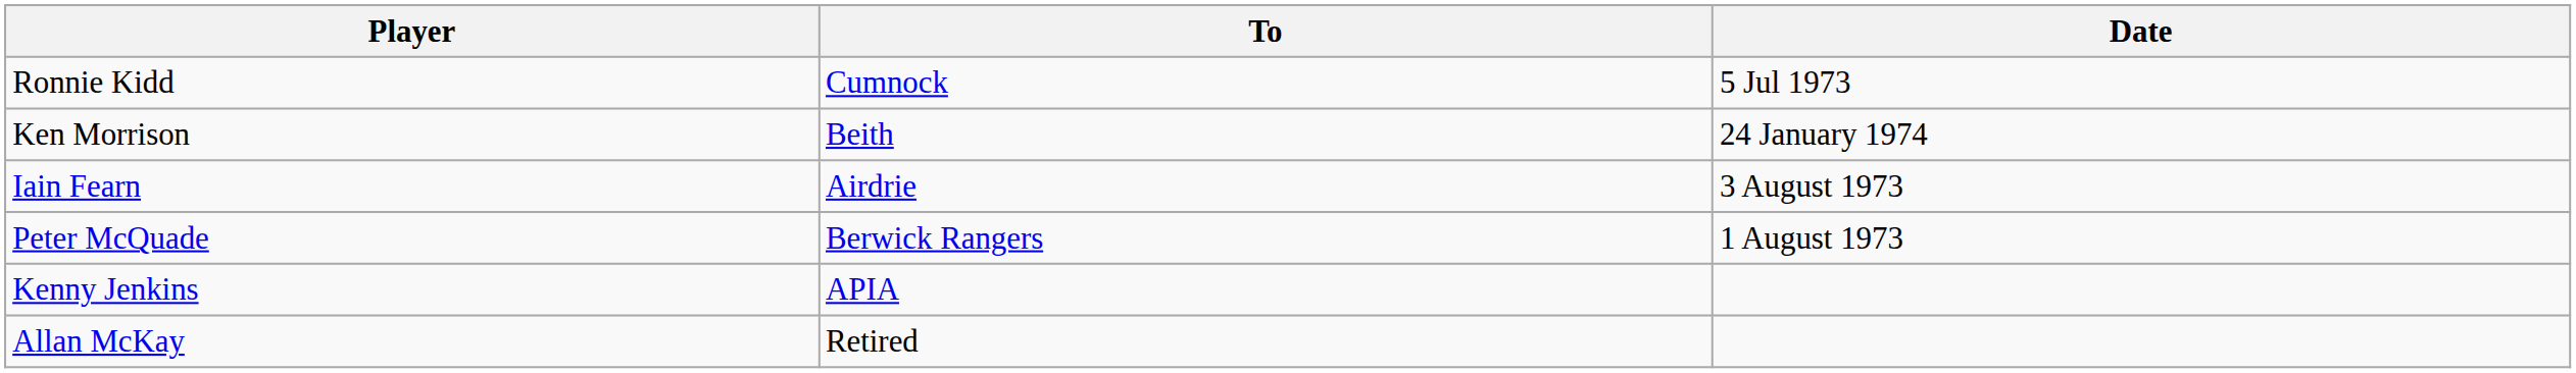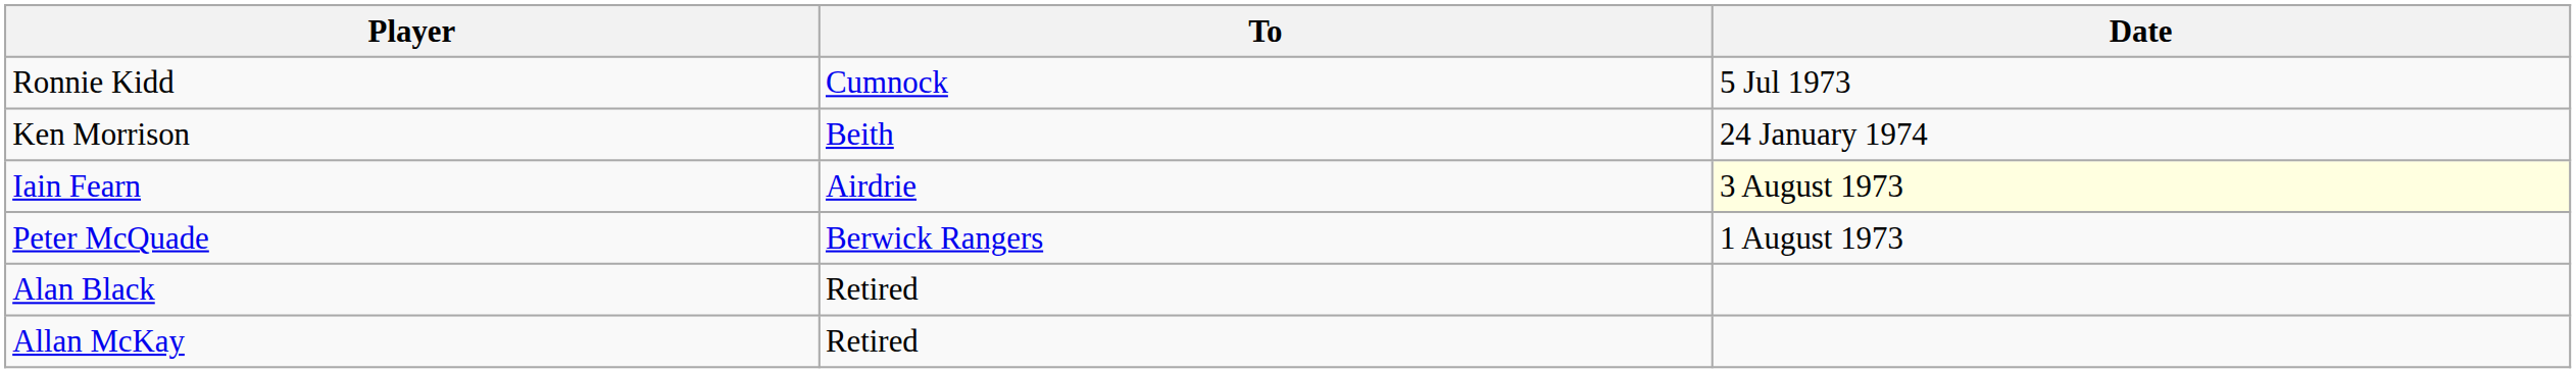 <table class="wikitable" style="text-align:center; font-size:95%;width:98%; text-align:left">
 <tr>
 <th>Player</th>
 <th>To</th>
 <th>Date</th>
 </tr>
 <tr>
 <td> Ronnie Kidd</td>
 <td> <a href='#'>Cumnock</a></td>
 <td>5 Jul 1973</td>
 </tr>
 <tr>
 <td> Ken Morrison</td>
 <td> <a href='#'>Beith</a></td>
 <td>24 January 1974</td>
 </tr>
 <tr>
 <td> <a href='#'>Iain Fearn</a></td>
 <td> <a href='#'>Airdrie</a></td>
-<td>3 August 1973</td>
+<td style="background: lightyellow;">3 August 1973</td>
 </tr>
 <tr>
 <td> <a href='#'>Peter McQuade</a></td>
 <td> <a href='#'>Berwick Rangers</a></td>
 <td>1 August 1973</td>
 </tr>
 <tr>
-<td> <a href='#'>Kenny Jenkins</a></td>
-<td> <a href='#'>APIA</a></td>
+<td> <a href='#'>Alan Black</a></td>
+<td> Retired</td>
 <td></td>
 </tr>
 <tr>
 <td> <a href='#'>Allan McKay</a></td>
 <td> Retired</td>
 <td></td>
 </tr>
 </table>
